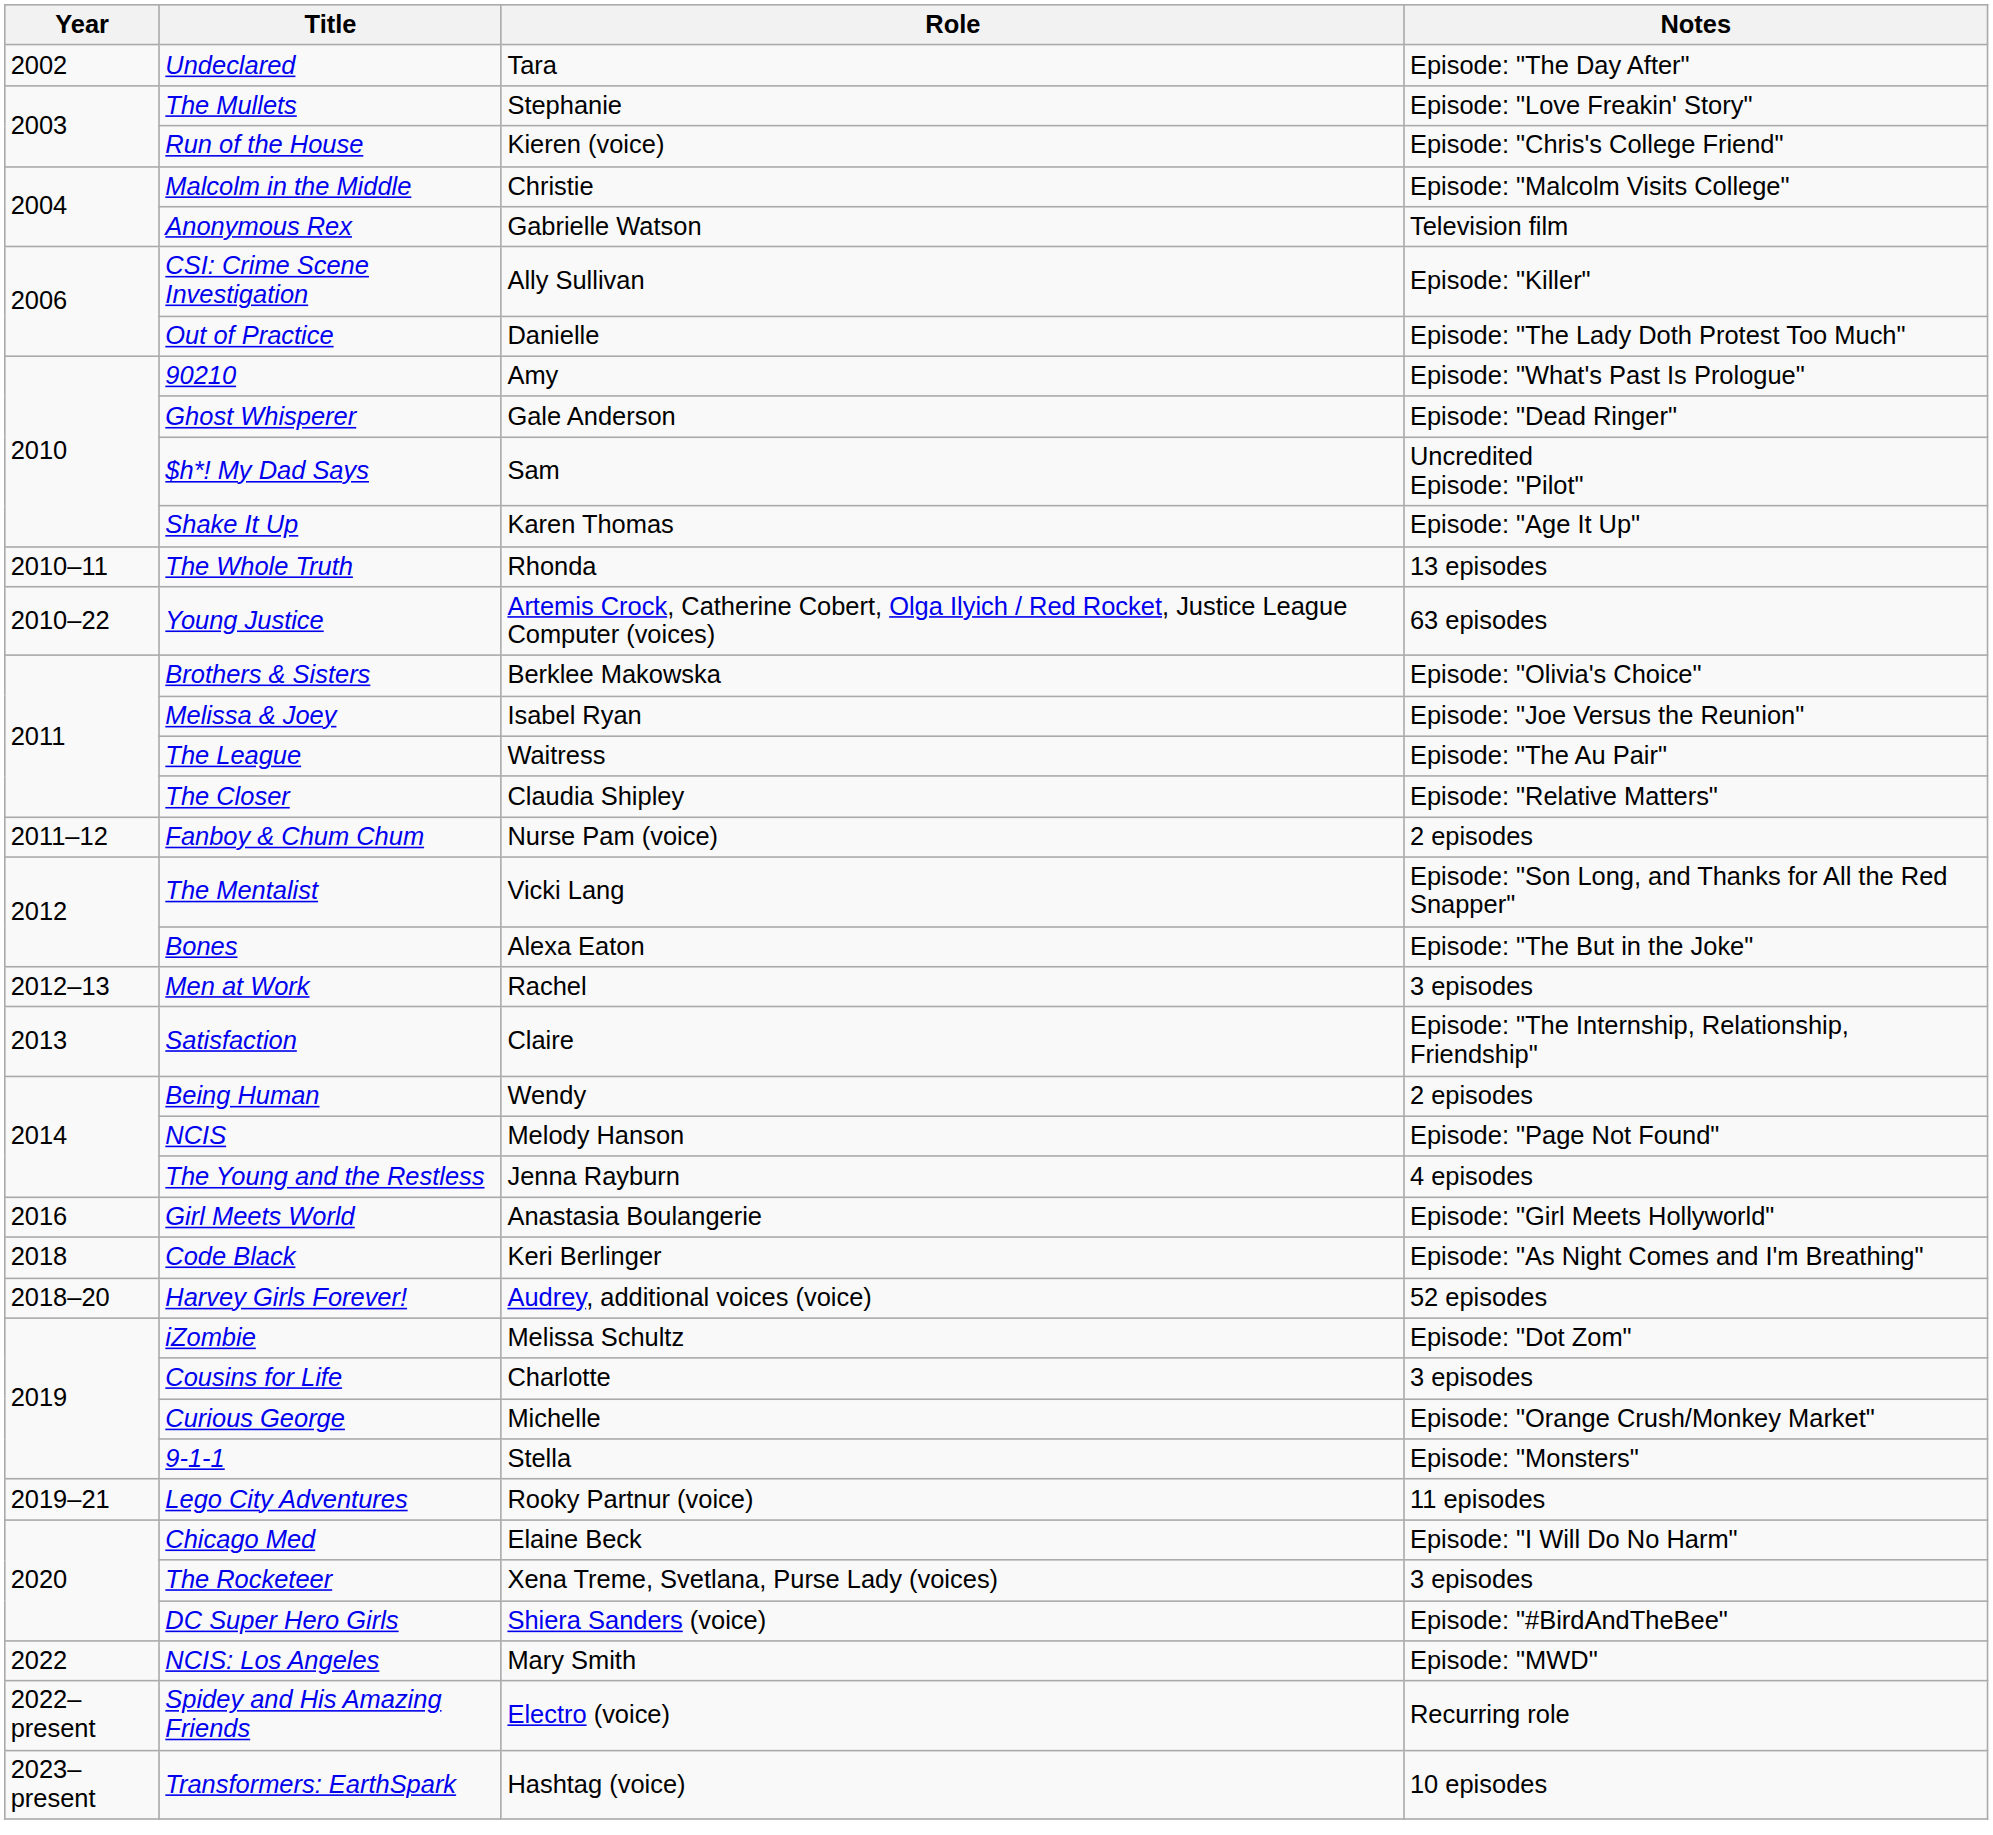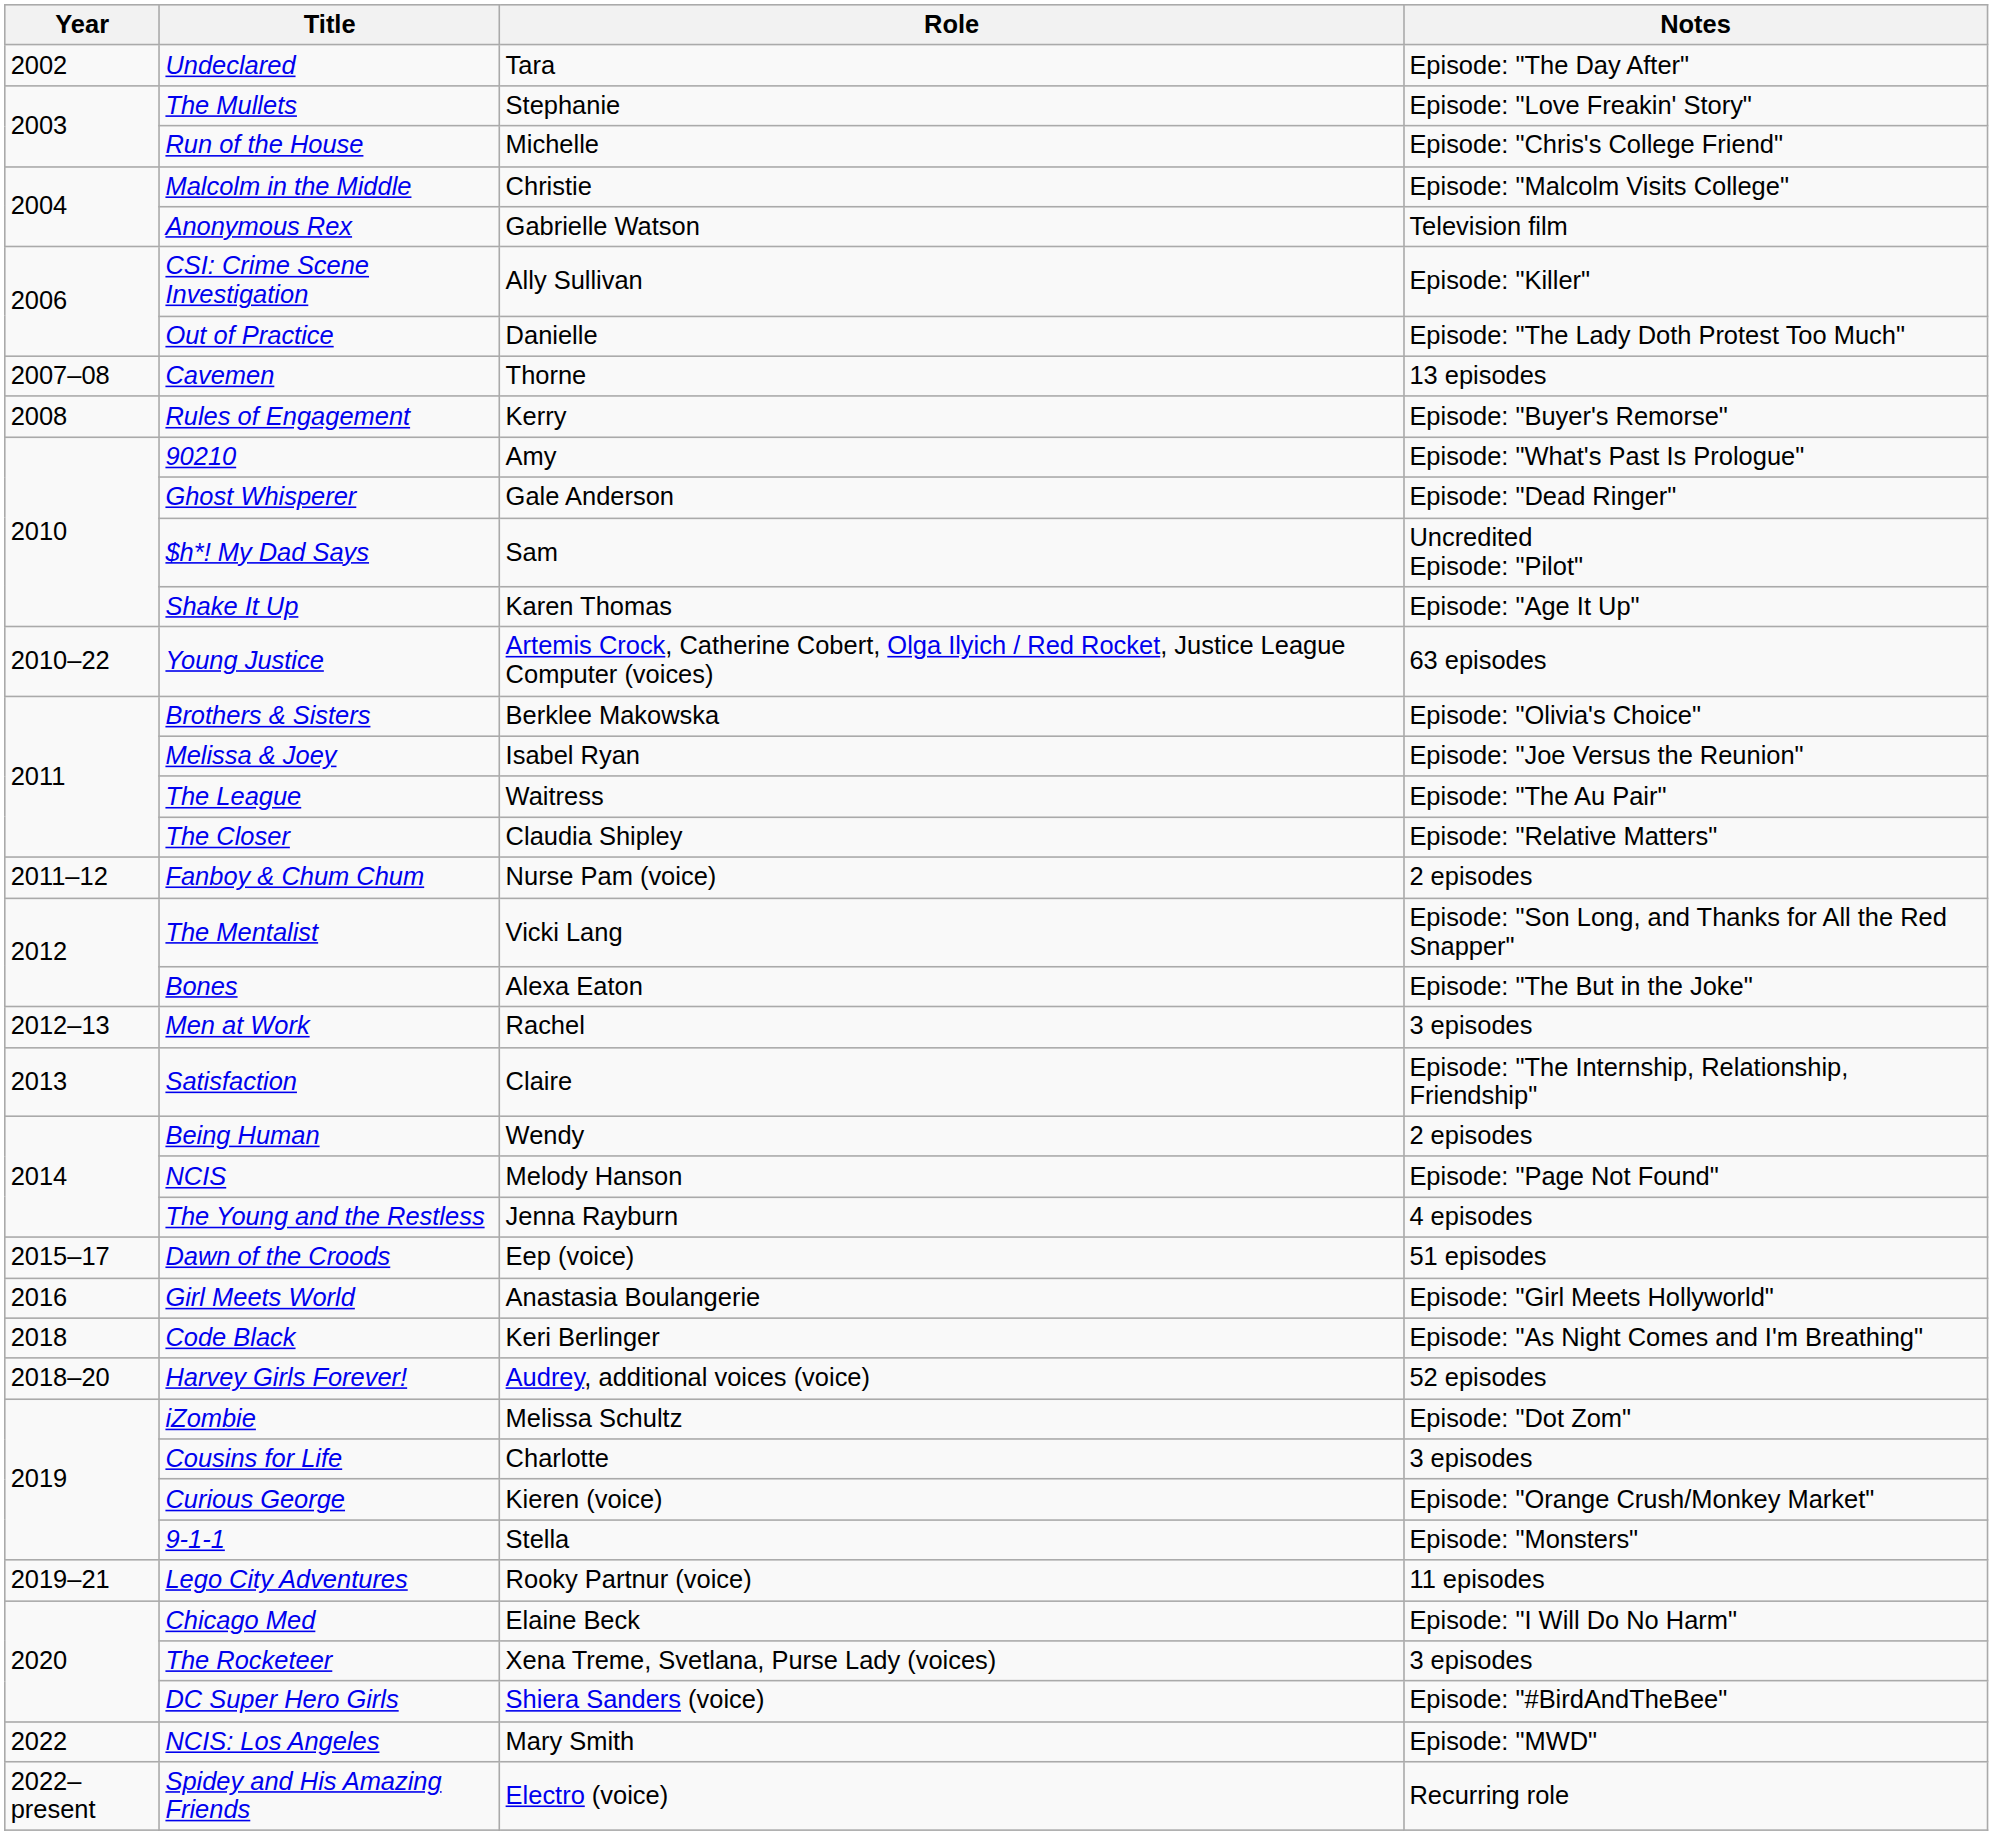 <table class="wikitable sortable">
 <tr>
 <th>Year</th>
 <th>Title</th>
 <th>Role</th>
 <th>Notes</th>
 </tr>
 <tr>
 <td>2002</td>
 <td><em><a href='#'>Undeclared</a></em></td>
 <td>Tara</td>
 <td>Episode: "The Day After"</td>
 </tr>
 <tr>
 <td rowspan="2">2003</td>
 <td><em><a href='#'>The Mullets</a></em></td>
 <td>Stephanie</td>
 <td>Episode: "Love Freakin' Story"</td>
 </tr>
 <tr>
 <td><em><a href='#'>Run of the House</a></em></td>
-<td>Kieren (voice)</td>
+<td>Michelle</td>
 <td>Episode: "Chris's College Friend"</td>
 </tr>
 <tr>
 <td rowspan="2">2004</td>
 <td><em><a href='#'>Malcolm in the Middle</a></em></td>
 <td>Christie</td>
 <td>Episode: "Malcolm Visits College"</td>
 </tr>
 <tr>
 <td><em><a href='#'>Anonymous Rex</a></em></td>
 <td>Gabrielle Watson</td>
 <td>Television film</td>
 </tr>
 <tr>
 <td rowspan="2">2006</td>
 <td><em><a href='#'>CSI: Crime Scene Investigation</a></em></td>
 <td>Ally Sullivan</td>
 <td>Episode: "Killer"</td>
 </tr>
 <tr>
 <td><em><a href='#'>Out of Practice</a></em></td>
 <td>Danielle</td>
 <td>Episode: "The Lady Doth Protest Too Much"</td>
 </tr>
 <tr>
+<td>2007–08</td>
+<td><em><a href='#'>Cavemen</a></em></td>
+<td>Thorne</td>
+<td>13 episodes</td>
+</tr>
+<tr>
+<td>2008</td>
+<td><em><a href='#'>Rules of Engagement</a></em></td>
+<td>Kerry</td>
+<td>Episode: "Buyer's Remorse"</td>
+</tr>
+<tr>
 <td rowspan="4">2010</td>
 <td><em><a href='#'>90210</a></em></td>
 <td>Amy</td>
 <td>Episode: "What's Past Is Prologue"</td>
 </tr>
 <tr>
 <td><em><a href='#'>Ghost Whisperer</a></em></td>
 <td>Gale Anderson</td>
 <td>Episode: "Dead Ringer"</td>
 </tr>
 <tr>
 <td><em><a href='#'>$h*! My Dad Says</a></em></td>
 <td>Sam</td>
 <td>Uncredited<br>Episode: "Pilot"</td>
 </tr>
 <tr>
 <td><em><a href='#'>Shake It Up</a></em></td>
 <td>Karen Thomas</td>
 <td>Episode: "Age It Up"</td>
-</tr>
-<tr>
-<td>2010–11</td>
-<td><em><a href='#'>The Whole Truth</a></em></td>
-<td>Rhonda</td>
-<td>13 episodes</td>
 </tr>
 <tr>
 <td>2010–22</td>
 <td><em><a href='#'>Young Justice</a></em></td>
 <td><a href='#'>Artemis Crock</a>, Catherine Cobert, <a href='#'>Olga Ilyich / Red Rocket</a>, Justice League Computer (voices)</td>
 <td>63 episodes</td>
 </tr>
 <tr>
 <td rowspan="4">2011</td>
 <td><em><a href='#'>Brothers & Sisters</a></em></td>
 <td>Berklee Makowska</td>
 <td>Episode: "Olivia's Choice"</td>
 </tr>
 <tr>
 <td><em><a href='#'>Melissa & Joey</a></em></td>
 <td>Isabel Ryan</td>
 <td>Episode: "Joe Versus the Reunion"</td>
 </tr>
 <tr>
 <td><em><a href='#'>The League</a></em></td>
 <td>Waitress</td>
 <td>Episode: "The Au Pair"</td>
 </tr>
 <tr>
 <td><em><a href='#'>The Closer</a></em></td>
 <td>Claudia Shipley</td>
 <td>Episode: "Relative Matters"</td>
 </tr>
 <tr>
 <td>2011–12</td>
 <td><em><a href='#'>Fanboy & Chum Chum</a></em></td>
 <td>Nurse Pam (voice)</td>
 <td>2 episodes</td>
 </tr>
 <tr>
 <td rowspan="2">2012</td>
 <td><em><a href='#'>The Mentalist</a></em></td>
 <td>Vicki Lang</td>
 <td>Episode: "Son Long, and Thanks for All the Red Snapper"</td>
 </tr>
 <tr>
 <td><em><a href='#'>Bones</a></em></td>
 <td>Alexa Eaton</td>
 <td>Episode: "The But in the Joke"</td>
 </tr>
 <tr>
 <td>2012–13</td>
 <td><em><a href='#'>Men at Work</a></em></td>
 <td>Rachel</td>
 <td>3 episodes</td>
 </tr>
 <tr>
 <td>2013</td>
 <td><em><a href='#'>Satisfaction</a></em></td>
 <td>Claire</td>
 <td>Episode: "The Internship, Relationship, Friendship"</td>
 </tr>
 <tr>
 <td rowspan="3">2014</td>
 <td><em><a href='#'>Being Human</a></em></td>
 <td>Wendy</td>
 <td>2 episodes</td>
 </tr>
 <tr>
 <td><em><a href='#'>NCIS</a></em></td>
 <td>Melody Hanson</td>
 <td>Episode: "Page Not Found"</td>
 </tr>
 <tr>
 <td><em><a href='#'>The Young and the Restless</a></em></td>
 <td>Jenna Rayburn</td>
 <td>4 episodes</td>
 </tr>
 <tr>
+<td>2015–17</td>
+<td><em><a href='#'>Dawn of the Croods</a></em></td>
+<td>Eep (voice)</td>
+<td>51 episodes</td>
+</tr>
+<tr>
 <td>2016</td>
 <td><em><a href='#'>Girl Meets World</a></em></td>
 <td>Anastasia Boulangerie</td>
 <td>Episode: "Girl Meets Hollyworld"</td>
 </tr>
 <tr>
 <td>2018</td>
 <td><em><a href='#'>Code Black</a></em></td>
 <td>Keri Berlinger</td>
 <td>Episode: "As Night Comes and I'm Breathing"</td>
 </tr>
 <tr>
 <td>2018–20</td>
 <td><em><a href='#'>Harvey Girls Forever!</a></em></td>
 <td><a href='#'>Audrey</a>, additional voices (voice)</td>
 <td>52 episodes</td>
 </tr>
 <tr>
 <td rowspan="4">2019</td>
 <td><em><a href='#'>iZombie</a></em></td>
 <td>Melissa Schultz</td>
 <td>Episode: "Dot Zom"</td>
 </tr>
 <tr>
 <td><em><a href='#'>Cousins for Life</a></em></td>
 <td>Charlotte</td>
 <td>3 episodes</td>
 </tr>
 <tr>
 <td><em><a href='#'>Curious George</a></em></td>
-<td>Michelle</td>
+<td>Kieren (voice)</td>
 <td>Episode: "Orange Crush/Monkey Market"</td>
 </tr>
 <tr>
 <td><em><a href='#'>9-1-1</a></em></td>
 <td>Stella</td>
 <td>Episode: "Monsters"</td>
 </tr>
 <tr>
 <td>2019–21</td>
 <td><em><a href='#'>Lego City Adventures</a></em></td>
 <td>Rooky Partnur (voice)</td>
 <td>11 episodes</td>
 </tr>
 <tr>
 <td rowspan="3">2020</td>
 <td><em><a href='#'>Chicago Med</a></em></td>
 <td>Elaine Beck</td>
 <td>Episode: "I Will Do No Harm"</td>
 </tr>
 <tr>
 <td><em><a href='#'>The Rocketeer</a></em></td>
 <td>Xena Treme, Svetlana, Purse Lady (voices)</td>
 <td>3 episodes</td>
 </tr>
 <tr>
 <td><em><a href='#'>DC Super Hero Girls</a></em></td>
 <td><a href='#'>Shiera Sanders</a> (voice)</td>
 <td>Episode: "#BirdAndTheBee"</td>
 </tr>
 <tr>
 <td>2022</td>
 <td><em><a href='#'>NCIS: Los Angeles</a></em></td>
 <td>Mary Smith</td>
 <td>Episode: "MWD"</td>
 </tr>
 <tr>
 <td>2022–present</td>
 <td><em><a href='#'>Spidey and His Amazing Friends</a></em></td>
 <td><a href='#'>Electro</a> (voice)</td>
 <td>Recurring role</td>
 </tr>
-<tr>
-<td>2023–present</td>
-<td><em><a href='#'>Transformers: EarthSpark</a></em></td>
-<td>Hashtag (voice)</td>
-<td>10 episodes</td>
-</tr>
 </table>
